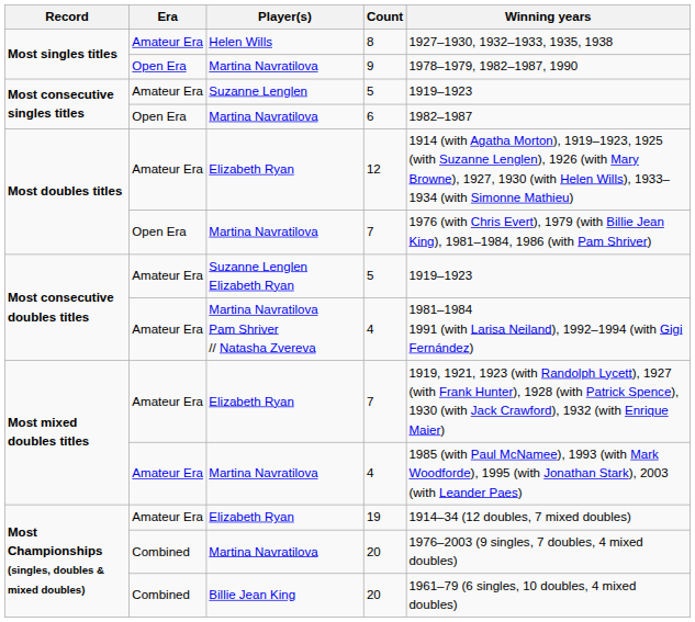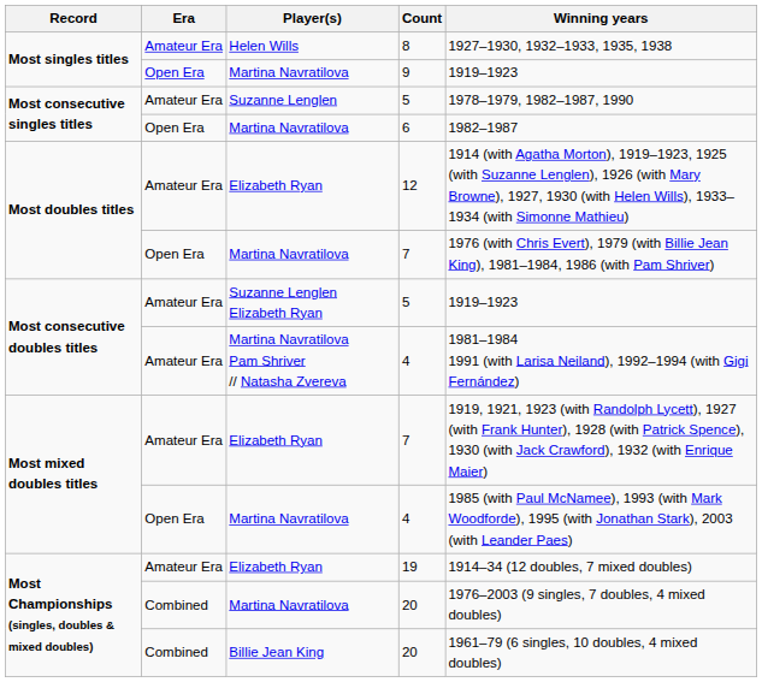 <table class="wikitable sortable" style="font-size:1.00em; line-height:1.5em;">
 <tr>
 <th>Record</th>
 <th>Era</th>
 <th style="width:12em;">Player(s)</th>
 <th>Count</th>
 <th>Winning years</th>
 </tr>
 <tr>
 <td rowspan=2><strong>Most singles titles</strong></td>
 <td><a href='#'>Amateur Era</a></td>
 <td> <a href='#'>Helen Wills</a></td>
 <td>8</td>
 <td>1927–1930, 1932–1933, 1935, 1938</td>
 </tr>
 <tr>
 <td><a href='#'>Open Era</a></td>
 <td> <a href='#'>Martina Navratilova</a></td>
 <td>9</td>
-<td>1978–1979, 1982–1987, 1990</td>
+<td>1919–1923</td>
 </tr>
 <tr>
 <td rowspan=2><strong>Most consecutive singles titles</strong></td>
 <td nowrap>Amateur Era</td>
 <td> <a href='#'>Suzanne Lenglen</a></td>
 <td>5</td>
-<td>1919–1923</td>
+<td>1978–1979, 1982–1987, 1990</td>
 </tr>
 <tr>
 <td>Open Era</td>
 <td> <a href='#'>Martina Navratilova</a></td>
 <td>6</td>
 <td>1982–1987</td>
 </tr>
 <tr>
 <td rowspan=2><strong>Most doubles titles</strong></td>
 <td>Amateur Era</td>
 <td> <a href='#'>Elizabeth Ryan</a></td>
 <td>12</td>
 <td>1914 (with <a href='#'>Agatha Morton</a>), 1919–1923, 1925 (with <a href='#'>Suzanne Lenglen</a>), 1926 (with <a href='#'>Mary Browne</a>), 1927, 1930 (with <a href='#'>Helen Wills</a>), 1933–1934 (with <a href='#'>Simonne Mathieu</a>)</td>
 </tr>
 <tr>
 <td>Open Era</td>
 <td> <a href='#'>Martina Navratilova</a></td>
 <td>7</td>
 <td>1976 (with <a href='#'>Chris Evert</a>), 1979 (with <a href='#'>Billie Jean King</a>), 1981–1984, 1986 (with <a href='#'>Pam Shriver</a>)</td>
 </tr>
 <tr>
 <td rowspan=2><strong>Most consecutive doubles titles</strong></td>
 <td>Amateur Era</td>
 <td> <a href='#'>Suzanne Lenglen</a> <br>  <a href='#'>Elizabeth Ryan</a></td>
 <td>5</td>
 <td>1919–1923</td>
 </tr>
 <tr>
 <td>Amateur Era</td>
 <td> <a href='#'>Martina Navratilova</a> <br>  <a href='#'>Pam Shriver</a><br>// <a href='#'>Natasha Zvereva</a></td>
 <td>4</td>
 <td>1981–1984<br>1991 (with <a href='#'>Larisa Neiland</a>), 1992–1994 (with <a href='#'>Gigi Fernández</a>)</td>
 </tr>
 <tr>
 <td rowspan=2><strong>Most mixed doubles titles</strong></td>
 <td>Amateur Era</td>
 <td> <a href='#'>Elizabeth Ryan</a></td>
 <td>7</td>
 <td>1919, 1921, 1923 (with <a href='#'>Randolph Lycett</a>), 1927 (with <a href='#'>Frank Hunter</a>), 1928 (with <a href='#'>Patrick Spence</a>), 1930 (with <a href='#'>Jack Crawford</a>), 1932 (with <a href='#'>Enrique Maier</a>)</td>
 </tr>
 <tr>
-<td><a href='#'>Amateur Era</a></td>
+<td>Open Era</td>
 <td> <a href='#'>Martina Navratilova</a></td>
 <td>4</td>
 <td>1985 (with <a href='#'>Paul McNamee</a>), 1993 (with <a href='#'>Mark Woodforde</a>), 1995 (with <a href='#'>Jonathan Stark</a>), 2003 (with <a href='#'>Leander Paes</a>)</td>
 </tr>
 <tr>
 <td rowspan=3><strong>Most Championships</strong><br><strong><small>(singles, doubles & mixed doubles)</small></strong></td>
 <td>Amateur Era</td>
 <td> <a href='#'>Elizabeth Ryan</a></td>
 <td>19</td>
 <td>1914–34 (12 doubles, 7 mixed doubles)</td>
 </tr>
 <tr>
 <td>Combined</td>
 <td> <a href='#'>Martina Navratilova</a></td>
 <td>20</td>
 <td>1976–2003 (9 singles, 7 doubles, 4 mixed doubles)</td>
 </tr>
 <tr>
 <td>Combined</td>
 <td> <a href='#'>Billie Jean King</a></td>
 <td>20</td>
 <td>1961–79 (6 singles, 10 doubles, 4 mixed doubles)</td>
 </tr>
 </table>
